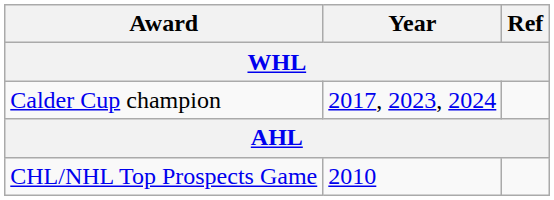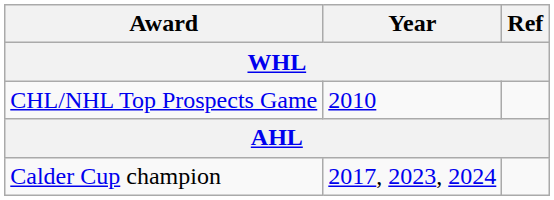 <table class="wikitable">
 <tr>
 <th>Award</th>
 <th>Year</th>
 <th>Ref</th>
 </tr>
 <tr>
 <th colspan="3"><a href='#'>WHL</a></th>
 </tr>
 <tr>
-<td><a href='#'>Calder Cup</a> champion</td>
-<td><a href='#'>2017</a>, <a href='#'>2023</a>, <a href='#'>2024</a></td>
+<td><a href='#'>CHL/NHL Top Prospects Game</a></td>
+<td><a href='#'>2010</a></td>
 <td></td>
 </tr>
 <tr>
 <th colspan="3"><a href='#'>AHL</a></th>
 </tr>
 <tr>
-<td><a href='#'>CHL/NHL Top Prospects Game</a></td>
-<td><a href='#'>2010</a></td>
+<td><a href='#'>Calder Cup</a> champion</td>
+<td><a href='#'>2017</a>, <a href='#'>2023</a>, <a href='#'>2024</a></td>
 <td></td>
 </tr>
 </table>
